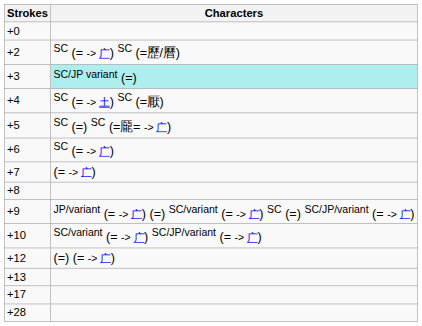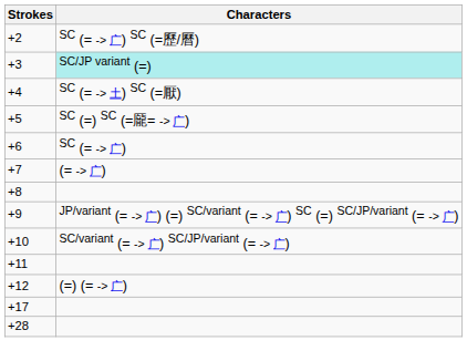 <table class="wikitable">
 <tr>
 <th>Strokes</th>
 <th>Characters</th>
-</tr>
-<tr --->
-<td>+0</td>
-<td style="font-size: large;"></td>
 </tr>
 <tr --->
 <td>+2</td>
 <td style="font-size: large;">  <sup>SC</sup> (= <small>-> <a href='#'>广</a></small>) <sup>SC</sup> (=歷/曆)</td>
 </tr>
 <tr --->
 <td>+3</td>
 <td style="background: paleturquoise; font-size: large;">  <sup>SC/JP variant</sup> (=)</td>
 </tr>
 <tr --->
 <td>+4</td>
 <td style="font-size: large;"> <sup>SC</sup> (= <small>-> <a href='#'>土</a></small>) <sup>SC</sup> (=厭)</td>
 </tr>
 <tr --->
 <td>+5</td>
 <td style="font-size: large;"><sup>SC</sup> (=)   <sup>SC</sup> (=龎= <small>-> <a href='#'>广</a></small>) </td>
 </tr>
 <tr --->
 <td>+6</td>
 <td style="font-size: large;">   <sup>SC</sup> (= <small>-> <a href='#'>广</a></small>)</td>
 </tr>
 <tr --->
 <td>+7</td>
 <td style="font-size: large;">      (= <small>-> <a href='#'>广</a></small>)</td>
 </tr>
 <tr --->
 <td>+8</td>
 <td style="font-size: large;">   </td>
 </tr>
 <tr --->
 <td>+9</td>
 <td style="font-size: large;"><sup>JP/variant</sup> (= <small>-> <a href='#'>广</a></small>)  (=) <sup>SC/variant</sup> (= <small>-> <a href='#'>广</a></small>) <sup>SC</sup> (=) <sup>SC/JP/variant</sup> (= <small>-> <a href='#'>广</a></small>)</td>
 </tr>
 <tr --->
 <td>+10</td>
 <td style="font-size: large;">  <sup>SC/variant</sup> (= <small>-> <a href='#'>广</a></small>)  <sup>SC/JP/variant</sup> (= <small>-> <a href='#'>广</a></small>)</td>
 </tr>
 <tr --->
+<td>+11</td>
+<td style="font-size: large;"> </td>
+</tr>
+<tr --->
 <td>+12</td>
 <td style="font-size: large;">    (=)  (= <small>-> <a href='#'>广</a></small>)</td>
-</tr>
-<tr --->
-<td>+13</td>
-<td style="font-size: large;"> </td>
 </tr>
 <tr --->
 <td>+17</td>
 <td style="font-size: large;"></td>
 </tr>
 <tr --->
 <td>+28</td>
 <td style="font-size: large;"></td>
 </tr>
 </table>
